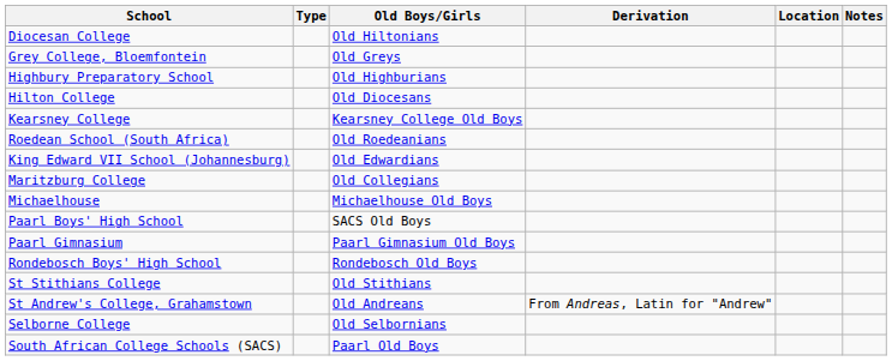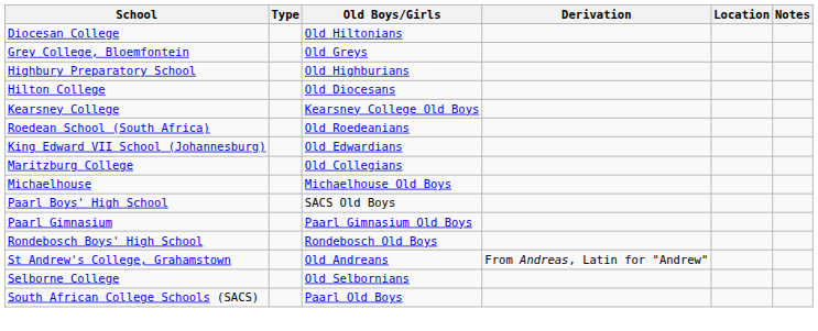 <table class="wikitable sortable">
 <tr>
 <th>School</th>
 <th>Type</th>
 <th>Old Boys/Girls</th>
 <th>Derivation</th>
 <th>Location</th>
 <th>Notes</th>
 </tr>
 <tr>
 <td><a href='#'>Diocesan College</a></td>
 <td></td>
 <td><a href='#'>Old Hiltonians</a></td>
 <td></td>
 <td></td>
 <td></td>
 </tr>
 <tr>
 <td><a href='#'>Grey College, Bloemfontein</a></td>
 <td></td>
 <td><a href='#'>Old Greys</a></td>
 <td></td>
 <td></td>
 <td></td>
 </tr>
 <tr>
 <td><a href='#'>Highbury Preparatory School</a></td>
 <td></td>
 <td><a href='#'>Old Highburians</a></td>
 <td></td>
 <td></td>
 <td></td>
 </tr>
 <tr>
 <td><a href='#'>Hilton College</a></td>
 <td></td>
 <td><a href='#'>Old Diocesans</a></td>
 <td></td>
 <td></td>
 <td></td>
 </tr>
 <tr>
 <td><a href='#'>Kearsney College</a></td>
 <td></td>
 <td><a href='#'>Kearsney College Old Boys</a></td>
 <td></td>
 <td></td>
 <td></td>
 </tr>
 <tr>
 <td><a href='#'>Roedean School (South Africa)</a></td>
 <td></td>
 <td><a href='#'>Old Roedeanians</a></td>
 <td></td>
 <td></td>
 <td></td>
 </tr>
 <tr>
 <td><a href='#'>King Edward VII School (Johannesburg)</a></td>
 <td></td>
 <td><a href='#'>Old Edwardians</a></td>
 <td></td>
 <td></td>
 <td></td>
 </tr>
 <tr>
 <td><a href='#'>Maritzburg College</a></td>
 <td></td>
 <td><a href='#'>Old Collegians</a></td>
 <td></td>
 <td></td>
 <td></td>
 </tr>
 <tr>
 <td><a href='#'>Michaelhouse</a></td>
 <td></td>
 <td><a href='#'>Michaelhouse Old Boys</a></td>
 <td></td>
 <td></td>
 <td></td>
 </tr>
 <tr>
 <td><a href='#'>Paarl Boys' High School</a></td>
 <td></td>
 <td>SACS Old Boys</td>
 <td></td>
 <td></td>
 <td></td>
 </tr>
 <tr>
 <td><a href='#'>Paarl Gimnasium</a></td>
 <td></td>
 <td><a href='#'>Paarl Gimnasium Old Boys</a></td>
 <td></td>
 <td></td>
 <td></td>
 </tr>
 <tr>
 <td><a href='#'>Rondebosch Boys' High School</a></td>
 <td></td>
 <td><a href='#'>Rondebosch Old Boys</a></td>
 <td></td>
 <td></td>
 <td></td>
 </tr>
 <tr>
-<td><a href='#'>St Stithians College</a></td>
-<td></td>
-<td><a href='#'>Old Stithians</a></td>
-<td></td>
-<td></td>
-<td></td>
-</tr>
-<tr>
 <td><a href='#'>St Andrew's College, Grahamstown</a></td>
 <td></td>
 <td><a href='#'>Old Andreans</a></td>
 <td>From <em>Andreas</em>, Latin for "Andrew"</td>
 <td></td>
 <td></td>
 </tr>
 <tr>
 <td><a href='#'>Selborne College</a></td>
 <td></td>
 <td><a href='#'>Old Selbornians</a></td>
 <td></td>
 <td></td>
 <td></td>
 </tr>
 <tr>
 <td><a href='#'>South African College Schools</a> (SACS)</td>
 <td></td>
 <td><a href='#'>Paarl Old Boys</a></td>
 <td></td>
 <td></td>
 <td></td>
 </tr>
 </table>
